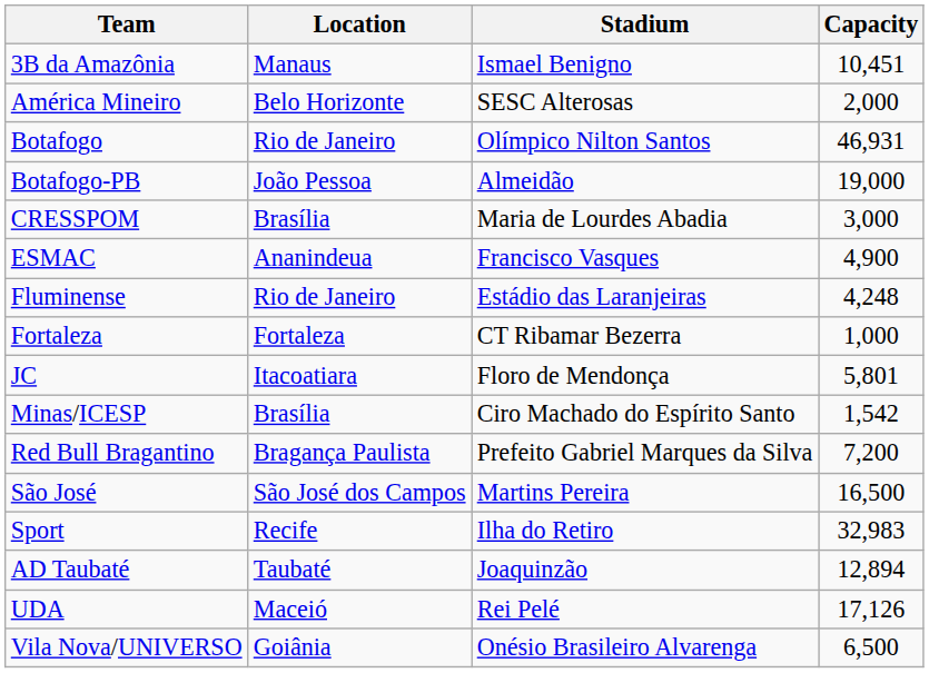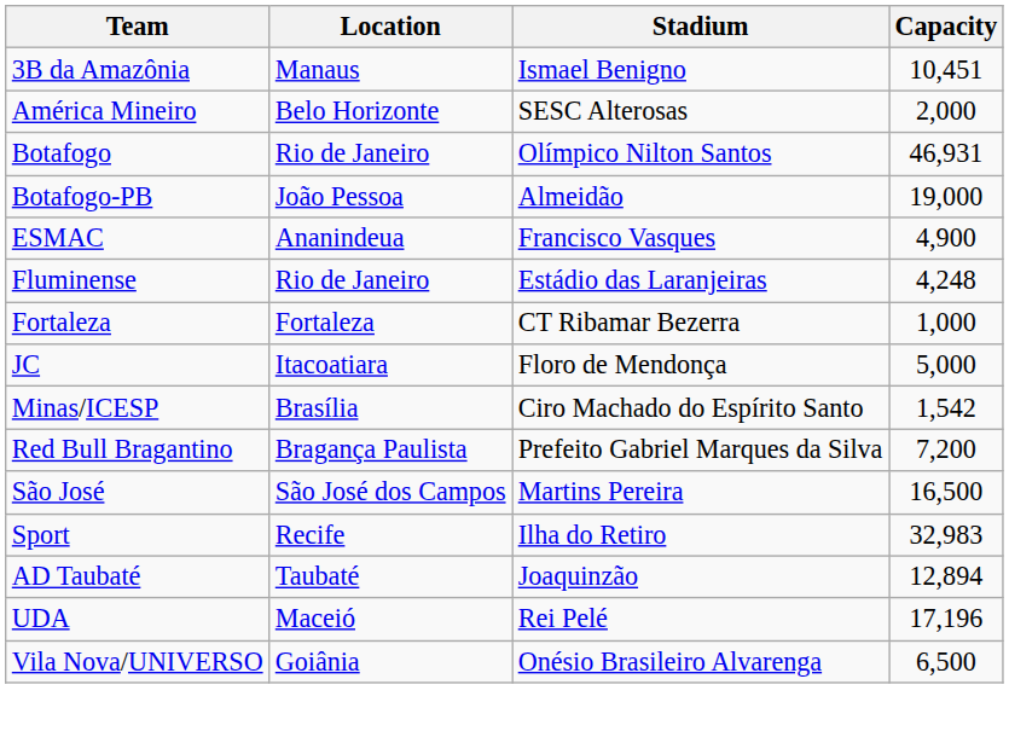 <table class="wikitable sortable" style="text-align: left;">
 <tr>
 <th>Team</th>
 <th>Location</th>
 <th>Stadium</th>
 <th>Capacity</th>
 </tr>
 <tr>
 <td> <a href='#'>3B da Amazônia</a></td>
 <td><a href='#'>Manaus</a></td>
 <td><a href='#'>Ismael Benigno</a></td>
 <td align=center>10,451</td>
 </tr>
 <tr>
 <td> <a href='#'>América Mineiro</a></td>
 <td><a href='#'>Belo Horizonte</a></td>
 <td>SESC Alterosas</td>
 <td align=center>2,000</td>
 </tr>
 <tr>
 <td> <a href='#'>Botafogo</a></td>
 <td><a href='#'>Rio de Janeiro</a></td>
 <td><a href='#'>Olímpico Nilton Santos</a></td>
 <td align=center>46,931</td>
 </tr>
 <tr>
 <td> <a href='#'>Botafogo-PB</a></td>
 <td><a href='#'>João Pessoa</a></td>
 <td><a href='#'>Almeidão</a></td>
 <td align=center>19,000</td>
 </tr>
 <tr>
-<td> <a href='#'>CRESSPOM</a></td>
-<td><a href='#'>Brasília</a></td>
-<td>Maria de Lourdes Abadia </td>
-<td align=center>3,000</td>
-</tr>
-<tr>
 <td> <a href='#'>ESMAC</a></td>
 <td><a href='#'>Ananindeua</a></td>
 <td><a href='#'>Francisco Vasques</a> </td>
 <td align=center>4,900</td>
 </tr>
 <tr>
 <td> <a href='#'>Fluminense</a></td>
 <td><a href='#'>Rio de Janeiro</a></td>
 <td><a href='#'>Estádio das Laranjeiras</a></td>
 <td align=center>4,248</td>
 </tr>
 <tr>
 <td> <a href='#'>Fortaleza</a></td>
 <td><a href='#'>Fortaleza</a></td>
 <td>CT Ribamar Bezerra </td>
 <td align=center>1,000</td>
 </tr>
 <tr>
 <td> <a href='#'>JC</a></td>
 <td><a href='#'>Itacoatiara</a></td>
 <td>Floro de Mendonça</td>
-<td align=center>5,801</td>
+<td align=center>5,000</td>
 </tr>
 <tr>
 <td> <a href='#'>Minas</a>/<a href='#'>ICESP</a></td>
 <td><a href='#'>Brasília</a></td>
 <td>Ciro Machado do Espírito Santo</td>
 <td align=center>1,542</td>
 </tr>
 <tr>
 <td> <a href='#'>Red Bull Bragantino</a></td>
 <td><a href='#'>Bragança Paulista</a></td>
 <td>Prefeito Gabriel Marques da Silva </td>
 <td align=center>7,200</td>
 </tr>
 <tr>
 <td> <a href='#'>São José</a></td>
 <td><a href='#'>São José dos Campos</a></td>
 <td><a href='#'>Martins Pereira</a></td>
 <td align=center>16,500</td>
 </tr>
 <tr>
 <td> <a href='#'>Sport</a></td>
 <td><a href='#'>Recife</a></td>
 <td><a href='#'>Ilha do Retiro</a></td>
 <td align=center>32,983</td>
 </tr>
 <tr>
 <td> <a href='#'>AD Taubaté</a></td>
 <td><a href='#'>Taubaté</a></td>
 <td><a href='#'>Joaquinzão</a></td>
 <td align=center>12,894</td>
 </tr>
 <tr>
 <td> <a href='#'>UDA</a></td>
 <td><a href='#'>Maceió</a></td>
 <td><a href='#'>Rei Pelé</a></td>
-<td align=center>17,126</td>
+<td align=center>17,196</td>
 </tr>
 <tr>
 <td> <a href='#'>Vila Nova</a>/<a href='#'>UNIVERSO</a></td>
 <td><a href='#'>Goiânia</a></td>
 <td><a href='#'>Onésio Brasileiro Alvarenga</a></td>
 <td align=center>6,500</td>
 </tr>
 </table>
